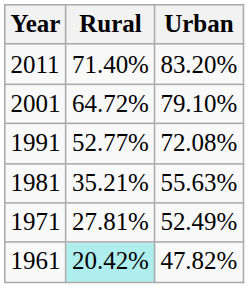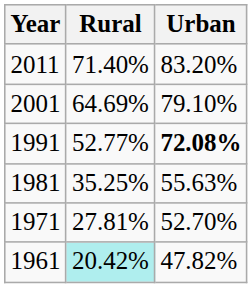 <table class="wikitable sortable">
 <tr>
 <th>Year</th>
 <th>Rural</th>
 <th>Urban</th>
 </tr>
 <tr>
 <td>2011</td>
 <td>71.40%</td>
 <td>83.20%</td>
 </tr>
 <tr>
 <td>2001</td>
-<td>64.72%</td>
+<td>64.69%</td>
 <td>79.10%</td>
 </tr>
 <tr>
 <td>1991</td>
 <td>52.77%</td>
-<td>72.08%</td>
+<td><strong>72.08%</strong></td>
 </tr>
 <tr>
 <td>1981</td>
-<td>35.21%</td>
+<td>35.25%</td>
 <td>55.63%</td>
 </tr>
 <tr>
 <td>1971</td>
 <td>27.81%</td>
-<td>52.49%</td>
+<td>52.70%</td>
 </tr>
 <tr>
 <td>1961</td>
 <td style="background: paleturquoise;">20.42%</td>
 <td>47.82%</td>
 </tr>
 </table>
